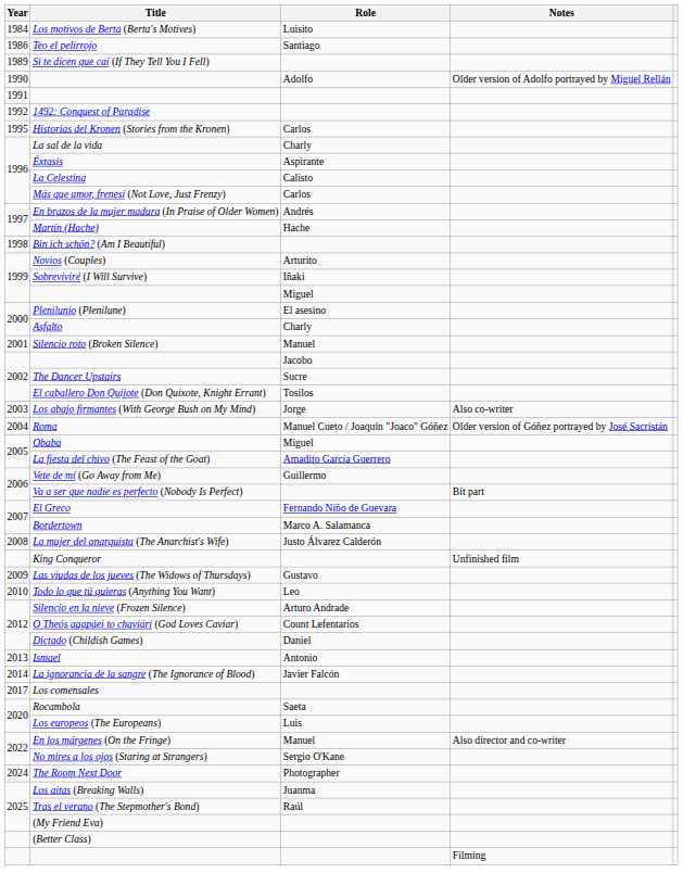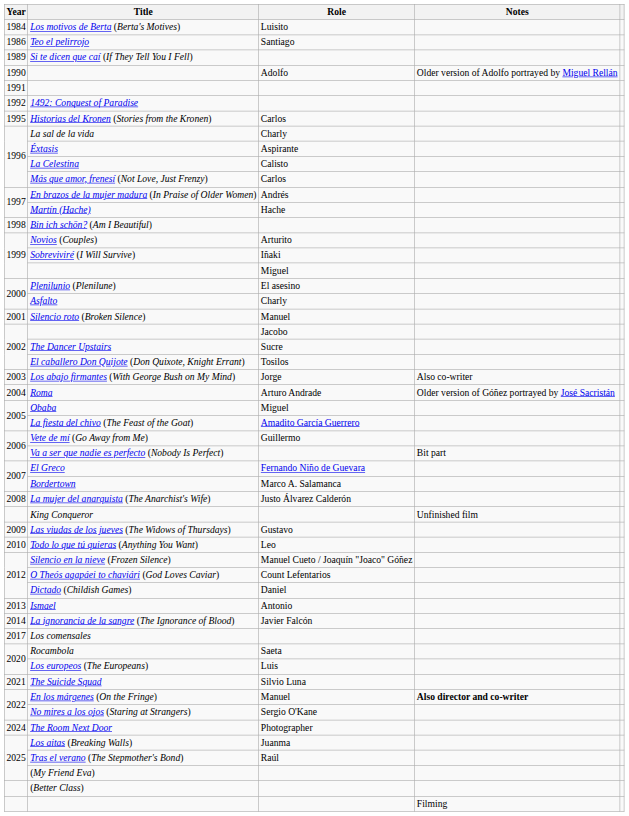 <table class="wikitable sortable">
 <tr>
 <th>Year</th>
 <th>Title</th>
 <th>Role</th>
 <th class="unsortable">Notes</th>
 <th class="unsortable"></th>
 </tr>
 <tr>
 <td>1984</td>
 <td><em><a href='#'>Los motivos de Berta</a></em> (<em>Berta's Motives</em>)</td>
 <td>Luisito</td>
 <td></td>
 <td></td>
 </tr>
 <tr>
 <td>1986</td>
 <td><em><a href='#'>Teo el pelirrojo</a></em></td>
 <td>Santiago</td>
 <td></td>
 <td align = "center"></td>
 </tr>
 <tr>
 <td>1989</td>
 <td><em><a href='#'>Si te dicen que caí</a></em> (<em>If They Tell You I Fell</em>)</td>
 <td></td>
 <td></td>
 <td align = "center"></td>
 </tr>
 <tr>
 <td>1990</td>
 <td><em></em></td>
 <td>Adolfo</td>
 <td>Older version of Adolfo portrayed by <a href='#'>Miguel Rellán</a></td>
 <td align = "center"></td>
 </tr>
 <tr>
 <td>1991</td>
 <td><em></em></td>
 <td></td>
 <td></td>
 <td align = "center"></td>
 </tr>
 <tr>
 <td>1992</td>
 <td><em><a href='#'>1492: Conquest of Paradise</a></em></td>
 <td></td>
 <td></td>
 <td align = "center"></td>
 </tr>
 <tr>
 <td>1995</td>
 <td><em><a href='#'>Historias del Kronen</a></em> (<em>Stories from the Kronen</em>)</td>
 <td>Carlos</td>
 <td></td>
 <td align = "center"></td>
 </tr>
 <tr>
 <td rowspan="4">1996</td>
 <td><em>La sal de la vida</em></td>
 <td>Charly</td>
 <td></td>
 <td align = "center"></td>
 </tr>
 <tr>
 <td><em><a href='#'>Éxtasis</a></em></td>
 <td>Aspirante</td>
 <td></td>
 <td align = "center"></td>
 </tr>
 <tr>
 <td><em><a href='#'>La Celestina</a></em></td>
 <td>Calisto</td>
 <td></td>
 <td align = "center"></td>
 </tr>
 <tr>
 <td><em><a href='#'>Más que amor, frenesí</a></em> (<em>Not Love, Just Frenzy</em>)</td>
 <td>Carlos</td>
 <td></td>
 <td align = "center"></td>
 </tr>
 <tr>
 <td rowspan="2">1997</td>
 <td><em><a href='#'>En brazos de la mujer madura</a></em> (<em>In Praise of Older Women</em>)</td>
 <td>Andrés</td>
 <td></td>
 <td align = "center"></td>
 </tr>
 <tr>
 <td><em><a href='#'>Martín (Hache)</a></em></td>
 <td>Hache</td>
 <td></td>
 <td align = "center"></td>
 </tr>
 <tr>
 <td>1998</td>
 <td><em><a href='#'>Bin ich schön?</a></em> (<em>Am I Beautiful</em>)</td>
 <td></td>
 <td></td>
 <td align = "center"></td>
 </tr>
 <tr>
 <td rowspan="3">1999</td>
 <td><em><a href='#'>Novios</a></em> (<em>Couples</em>)</td>
 <td>Arturito</td>
 <td></td>
 <td align = "center"></td>
 </tr>
 <tr>
 <td><em><a href='#'>Sobreviviré</a></em> (<em>I Will Survive</em>)</td>
 <td>Iñaki</td>
 <td></td>
 <td align = "center"></td>
 </tr>
 <tr>
 <td><em></em></td>
 <td>Miguel</td>
 <td></td>
 <td align = "center"></td>
 </tr>
 <tr>
 <td rowspan="2">2000</td>
 <td><em><a href='#'>Plenilunio</a></em> (<em>Plenilune</em>)</td>
 <td>El asesino</td>
 <td></td>
 <td align = "center"></td>
 </tr>
 <tr>
 <td><em><a href='#'>Asfalto</a></em></td>
 <td>Charly</td>
 <td></td>
 <td align = "center"></td>
 </tr>
 <tr>
 <td>2001</td>
 <td><em><a href='#'>Silencio roto</a></em> (<em>Broken Silence</em>)</td>
 <td>Manuel</td>
 <td></td>
 <td align = "center"></td>
 </tr>
 <tr>
 <td rowspan="3">2002</td>
 <td><em></em></td>
 <td>Jacobo</td>
 <td></td>
 <td align = "center"></td>
 </tr>
 <tr>
 <td><em><a href='#'>The Dancer Upstairs</a></em></td>
 <td>Sucre</td>
 <td></td>
 <td align = "center"></td>
 </tr>
 <tr>
 <td><em><a href='#'>El caballero Don Quijote</a></em> (<em>Don Quixote, Knight Errant</em>)</td>
 <td>Tosilos</td>
 <td></td>
 <td align = "center"></td>
 </tr>
 <tr>
 <td>2003</td>
 <td><em><a href='#'>Los abajo firmantes</a></em> (<em>With George Bush on My Mind</em>)</td>
 <td>Jorge</td>
 <td>Also co-writer</td>
 <td align = "center"></td>
 </tr>
 <tr>
 <td>2004</td>
 <td><em><a href='#'>Roma</a></em></td>
-<td>Manuel Cueto / Joaquín "Joaco" Góñez</td>
+<td>Arturo Andrade</td>
 <td>Older version of Góñez portrayed by <a href='#'>José Sacristán</a></td>
 <td align = "center"></td>
 </tr>
 <tr>
 <td rowspan="2">2005</td>
 <td><em><a href='#'>Obaba</a></em></td>
 <td>Miguel</td>
 <td></td>
 <td align = "center"></td>
 </tr>
 <tr>
 <td><em><a href='#'>La fiesta del chivo</a></em> (<em>The Feast of the Goat</em>)</td>
 <td><a href='#'>Amadito García Guerrero</a></td>
 <td></td>
 <td align = "center"></td>
 </tr>
 <tr>
 <td rowspan="2">2006</td>
 <td><em><a href='#'>Vete de mí</a></em> (<em>Go Away from Me</em>)</td>
 <td>Guillermo</td>
 <td></td>
 <td align = "center"></td>
 </tr>
 <tr>
 <td><em><a href='#'>Va a ser que nadie es perfecto</a></em> (<em>Nobody Is Perfect</em>)</td>
 <td></td>
 <td>Bit part</td>
 <td align = "center"></td>
 </tr>
 <tr>
 <td rowspan="2">2007</td>
 <td><em><a href='#'>El Greco</a></em></td>
 <td><a href='#'>Fernando Niño de Guevara</a></td>
 <td></td>
 <td align = "center"></td>
 </tr>
 <tr>
 <td><em><a href='#'>Bordertown</a></em></td>
 <td>Marco A. Salamanca</td>
 <td></td>
 <td align = "center"></td>
 </tr>
 <tr>
 <td>2008</td>
 <td><em><a href='#'>La mujer del anarquista</a></em> (<em>The Anarchist's Wife</em>)</td>
 <td>Justo Álvarez Calderón</td>
 <td></td>
 <td align = "center"></td>
 </tr>
 <tr>
 <td></td>
 <td><em>King Conqueror</em></td>
 <td></td>
 <td>Unfinished film</td>
 <td align = "center"></td>
 </tr>
 <tr>
 <td>2009</td>
 <td><em><a href='#'>Las viudas de los jueves</a></em> (<em>The Widows of Thursdays</em>)</td>
 <td>Gustavo</td>
 <td></td>
 <td align = "center"></td>
 </tr>
 <tr>
 <td>2010</td>
 <td><em><a href='#'>Todo lo que tú quieras</a></em> (<em>Anything You Want</em>)</td>
 <td>Leo</td>
 <td></td>
 <td align = "center"></td>
 </tr>
 <tr>
 <td rowspan="3">2012</td>
 <td><em><a href='#'>Silencio en la nieve</a></em> (<em>Frozen Silence</em>)</td>
-<td>Arturo Andrade</td>
+<td>Manuel Cueto / Joaquín "Joaco" Góñez</td>
 <td></td>
 <td align = "center"></td>
 </tr>
 <tr>
 <td><em><a href='#'>O Theós agapáei to chaviári</a></em> (<em>God Loves Caviar</em>)</td>
 <td>Count Lefentarios</td>
 <td></td>
 <td align = "center"></td>
 </tr>
 <tr>
 <td><em><a href='#'>Dictado</a></em> (<em>Childish Games</em>)</td>
 <td>Daniel</td>
 <td></td>
 <td align = "center"></td>
 </tr>
 <tr>
 <td>2013</td>
 <td><em><a href='#'>Ismael</a></em></td>
 <td>Antonio</td>
 <td></td>
 <td align = "center"></td>
 </tr>
 <tr>
 <td>2014</td>
 <td><em><a href='#'>La ignorancia de la sangre</a></em> (<em>The Ignorance of Blood</em>)</td>
 <td>Javier Falcón</td>
 <td></td>
 <td align = "center"></td>
 </tr>
 <tr>
 <td>2017</td>
 <td><em>Los comensales</em></td>
 <td></td>
 <td></td>
 <td align = "center"></td>
 </tr>
 <tr>
 <td rowspan="2">2020</td>
 <td><em>Rocambola</em></td>
 <td>Saeta</td>
 <td></td>
 <td align = "center"></td>
 </tr>
 <tr>
 <td><em><a href='#'>Los europeos</a></em> (<em>The Europeans</em>)</td>
 <td>Luis</td>
 <td></td>
 <td align = "center"></td>
 </tr>
 <tr>
+<td>2021</td>
+<td><em><a href='#'>The Suicide Squad</a></em></td>
+<td>Silvio Luna</td>
+<td></td>
+<td align = "center"></td>
+</tr>
+<tr>
 <td rowspan="2">2022</td>
 <td><em><a href='#'>En los márgenes</a></em> (<em>On the Fringe</em>)</td>
 <td>Manuel</td>
-<td>Also director and co-writer</td>
+<td><strong>Also director and co-writer</strong></td>
 <td align = "center"></td>
 </tr>
 <tr>
 <td><em><a href='#'>No mires a los ojos</a></em> (<em>Staring at Strangers</em>)</td>
 <td>Sergio O'Kane</td>
 <td></td>
 <td align = "center"></td>
 </tr>
 <tr>
 <td>2024</td>
 <td><em><a href='#'>The Room Next Door</a></em></td>
 <td>Photographer</td>
 <td></td>
 <td align = "center"></td>
 </tr>
 <tr>
 <td rowspan = "3">2025</td>
 <td><em><a href='#'>Los aitas</a></em> (<em>Breaking Walls</em>)</td>
 <td>Juanma</td>
 <td></td>
 <td></td>
 </tr>
 <tr>
 <td><em><a href='#'>Tras el verano</a></em> (<em>The Stepmother's Bond</em>)</td>
 <td>Raúl</td>
 <td></td>
 <td></td>
 </tr>
 <tr>
 <td> (<em>My Friend Eva</em>)</td>
 <td></td>
 <td></td>
 <td></td>
 </tr>
 <tr>
 <td></td>
 <td> (<em>Better Class</em>)</td>
 <td></td>
 <td></td>
 <td></td>
 </tr>
 <tr>
 <td></td>
 <td></td>
 <td></td>
 <td>Filming</td>
 <td></td>
 </tr>
 </table>
